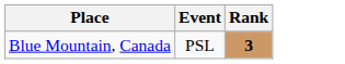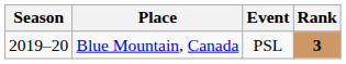 <table class="wikitable sortable" style="text-align:center;">
 <tr>
+<th>Season</th>
 <th>Place</th>
 <th>Event</th>
 <th>Rank</th>
 </tr>
 <tr>
+<td>2019–20</td>
 <td style="text-align:left;"> <a href='#'>Blue Mountain</a>, <a href='#'>Canada</a></td>
 <td>PSL</td>
 <td bgcolor="cc9966"><strong>3</strong></td>
 </tr>
 </table>
